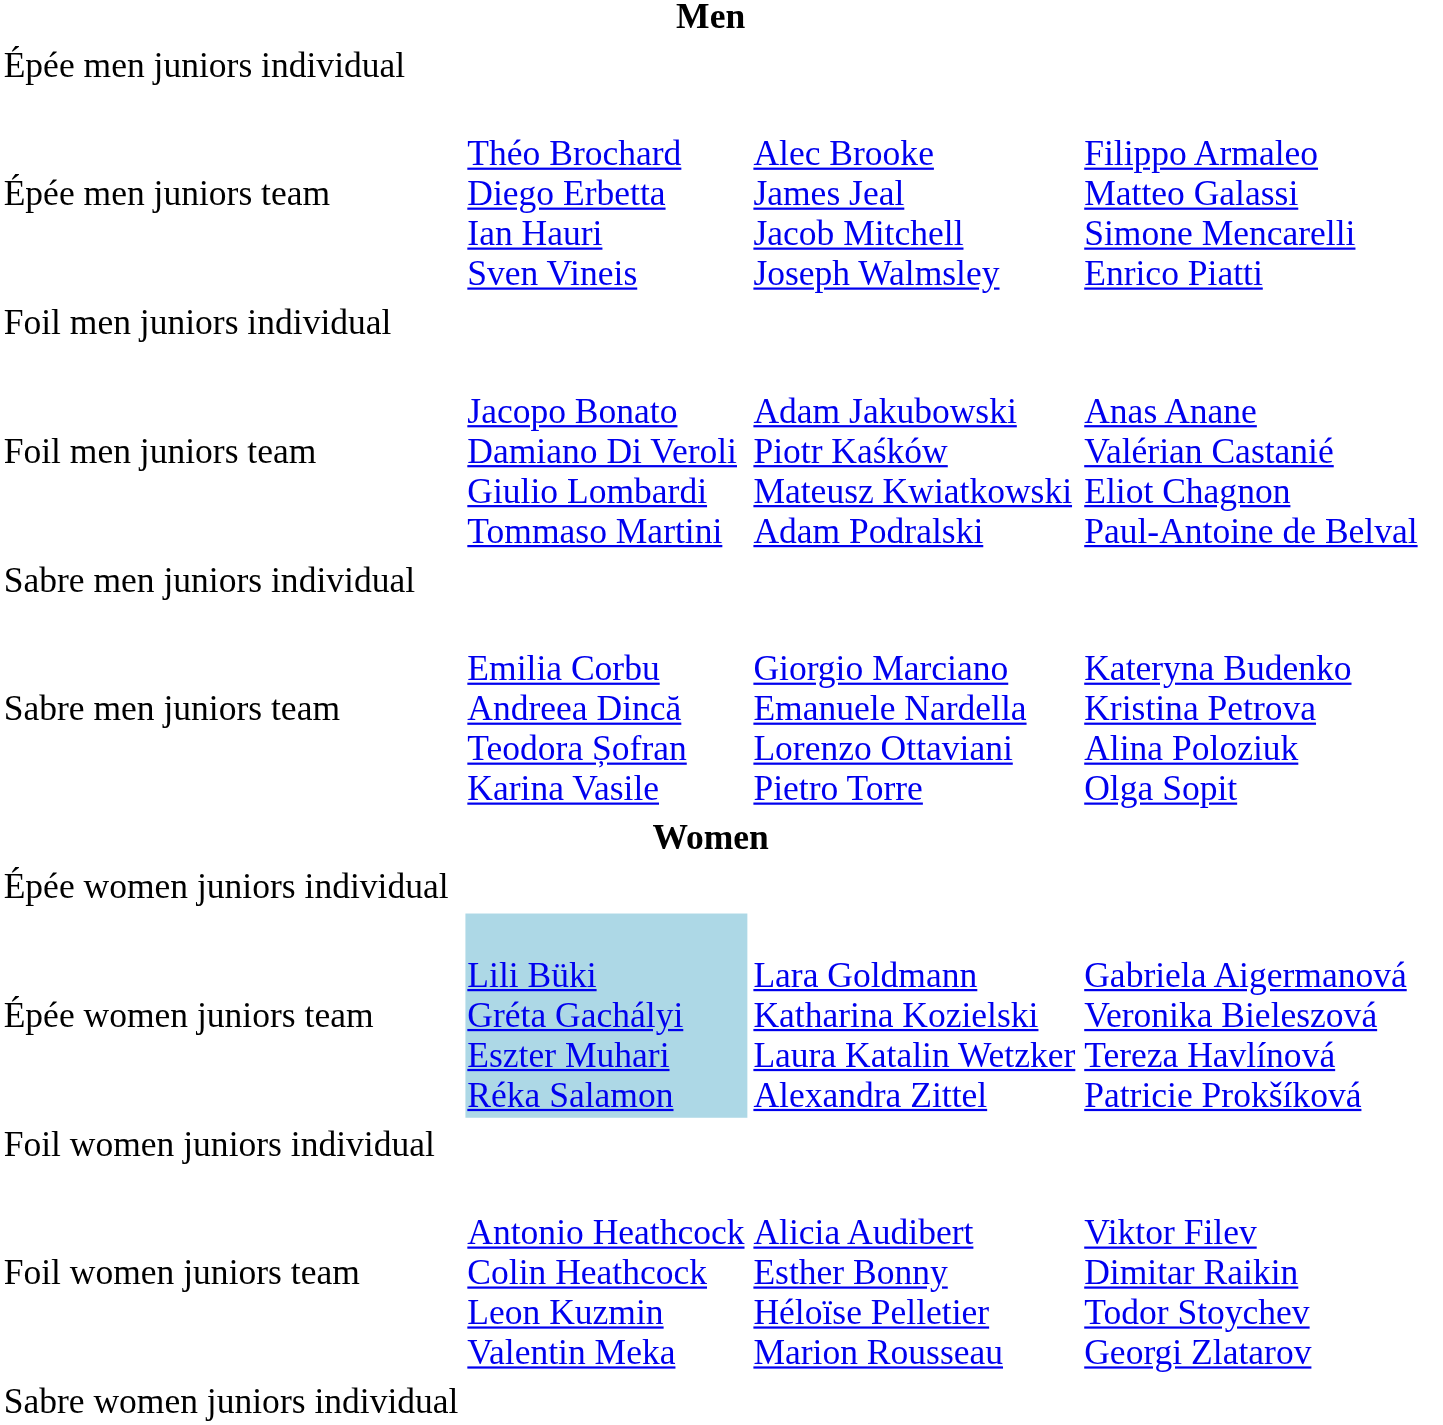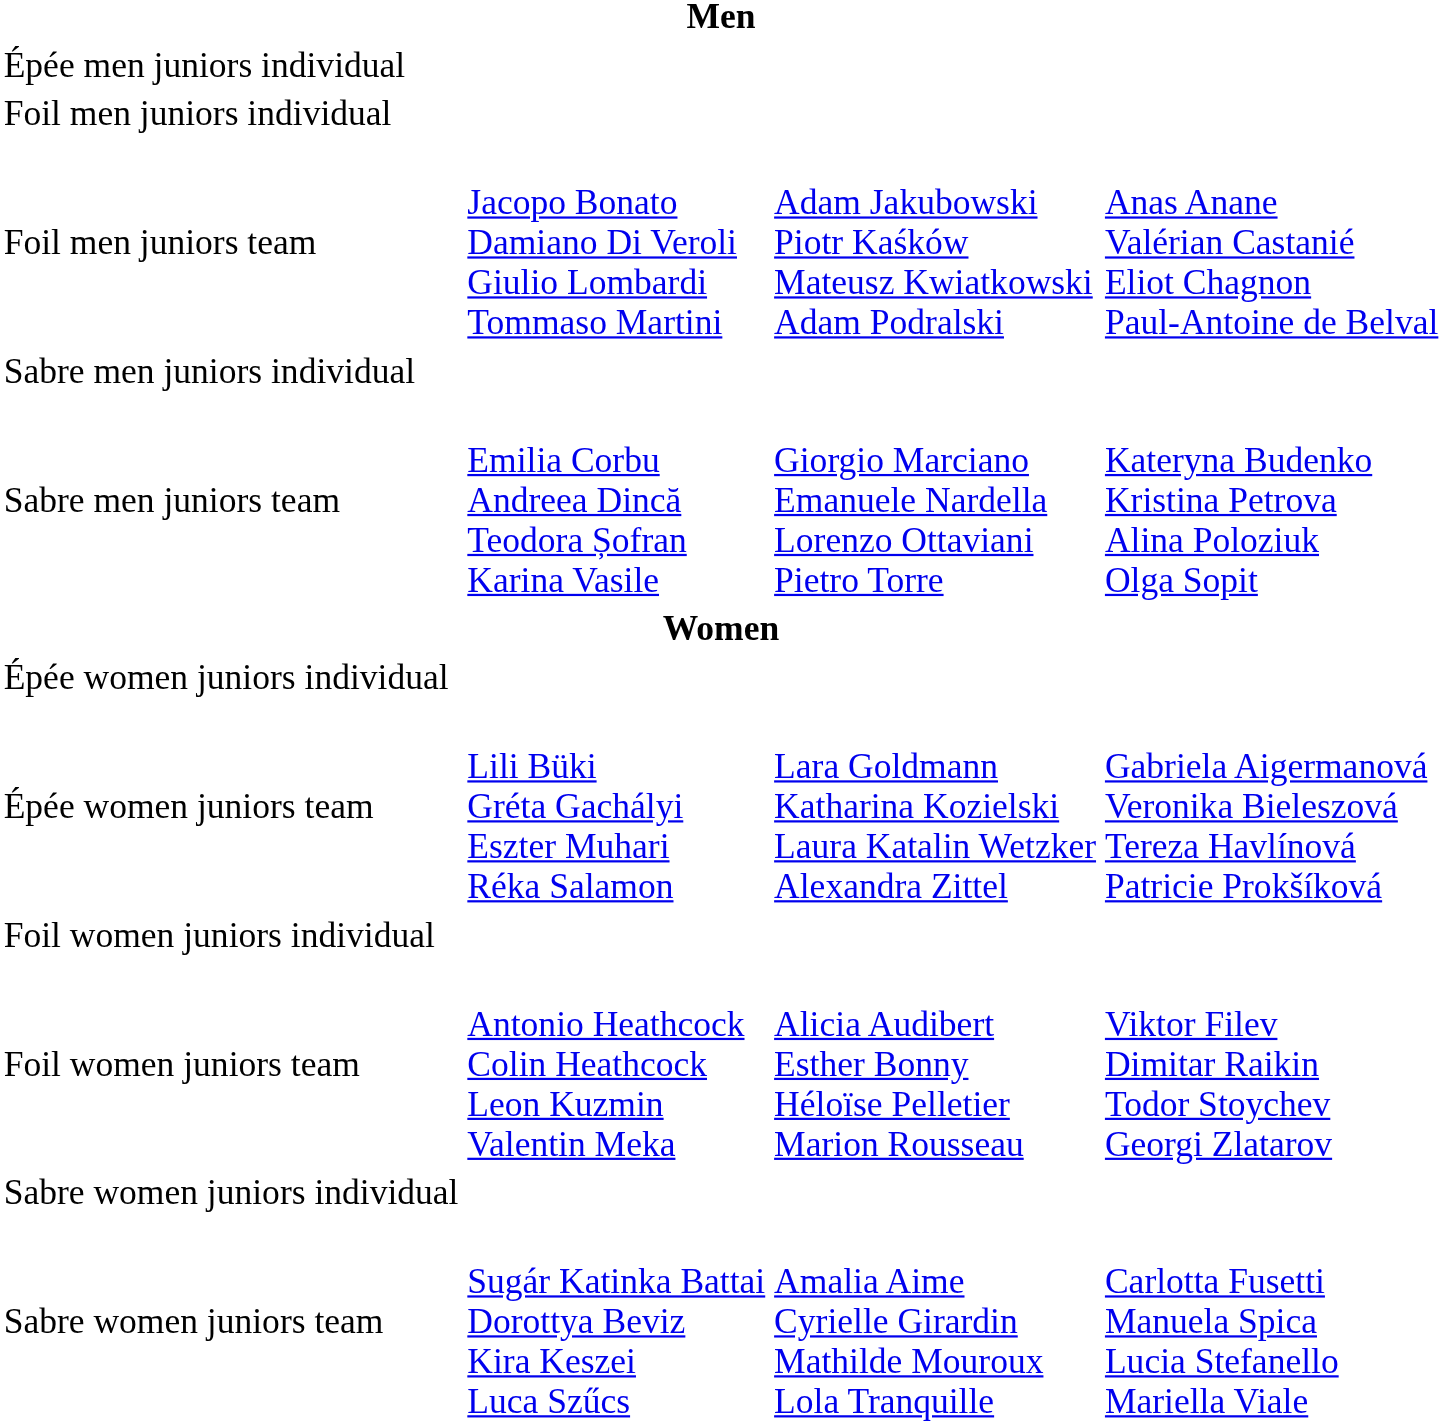 <table>
 <tr>
 <th colspan=4>Men</th>
 </tr>
 <tr>
 <td>Épée men juniors individual</td>
 <td></td>
 <td></td>
 <td><br></td>
-</tr>
-<tr>
-<td>Épée men juniors team</td>
-<td><br><a href='#'>Théo Brochard</a><br><a href='#'>Diego Erbetta</a><br><a href='#'>Ian Hauri</a><br><a href='#'>Sven Vineis</a></td>
-<td><br><a href='#'>Alec Brooke</a><br><a href='#'>James Jeal</a><br><a href='#'>Jacob Mitchell</a><br><a href='#'>Joseph Walmsley</a></td>
-<td><br><a href='#'>Filippo Armaleo</a><br><a href='#'>Matteo Galassi</a><br><a href='#'>Simone Mencarelli</a><br><a href='#'>Enrico Piatti</a></td>
 </tr>
 <tr>
 <td>Foil men juniors individual</td>
 <td></td>
 <td></td>
 <td><br></td>
 </tr>
 <tr>
 <td>Foil men juniors team</td>
 <td><br><a href='#'>Jacopo Bonato</a><br><a href='#'>Damiano Di Veroli</a><br><a href='#'>Giulio Lombardi</a><br><a href='#'>Tommaso Martini</a></td>
 <td><br><a href='#'>Adam Jakubowski</a><br><a href='#'>Piotr Kaśków</a><br><a href='#'>Mateusz Kwiatkowski</a><br><a href='#'>Adam Podralski</a></td>
 <td><br><a href='#'>Anas Anane</a><br><a href='#'>Valérian Castanié</a><br><a href='#'>Eliot Chagnon</a><br><a href='#'>Paul-Antoine de Belval</a></td>
 </tr>
 <tr>
 <td>Sabre men juniors individual</td>
 <td></td>
 <td></td>
 <td><br></td>
 </tr>
 <tr>
 <td>Sabre men juniors team</td>
 <td><br><a href='#'>Emilia Corbu</a><br><a href='#'>Andreea Dincă</a><br><a href='#'>Teodora Șofran</a><br><a href='#'>Karina Vasile</a></td>
 <td><br><a href='#'>Giorgio Marciano</a><br><a href='#'>Emanuele Nardella</a><br><a href='#'>Lorenzo Ottaviani</a><br><a href='#'>Pietro Torre</a></td>
 <td><br><a href='#'>Kateryna Budenko</a><br><a href='#'>Kristina Petrova</a><br><a href='#'>Alina Poloziuk</a><br><a href='#'>Olga Sopit</a></td>
 </tr>
 <tr>
 <th colspan=4>Women</th>
 </tr>
 <tr>
 <td>Épée women juniors individual</td>
 <td></td>
 <td></td>
 <td><br></td>
 </tr>
 <tr>
 <td>Épée women juniors team</td>
-<td style="background: lightblue;"><br><a href='#'>Lili Büki</a><br><a href='#'>Gréta Gachályi</a><br><a href='#'>Eszter Muhari</a><br><a href='#'>Réka Salamon</a></td>
+<td><br><a href='#'>Lili Büki</a><br><a href='#'>Gréta Gachályi</a><br><a href='#'>Eszter Muhari</a><br><a href='#'>Réka Salamon</a></td>
 <td><br><a href='#'>Lara Goldmann</a><br><a href='#'>Katharina Kozielski</a><br><a href='#'>Laura Katalin Wetzker</a><br><a href='#'>Alexandra Zittel</a></td>
 <td><br><a href='#'>Gabriela Aigermanová</a><br><a href='#'>Veronika Bieleszová</a><br><a href='#'>Tereza Havlínová</a><br><a href='#'>Patricie Prokšíková</a></td>
 </tr>
 <tr>
 <td>Foil women juniors individual</td>
 <td></td>
 <td></td>
 <td><br></td>
 </tr>
 <tr>
 <td>Foil women juniors team</td>
 <td><br><a href='#'>Antonio Heathcock</a><br><a href='#'>Colin Heathcock</a><br><a href='#'>Leon Kuzmin</a><br><a href='#'>Valentin Meka</a></td>
 <td><br><a href='#'>Alicia Audibert</a><br><a href='#'>Esther Bonny</a><br><a href='#'>Héloïse Pelletier</a><br><a href='#'>Marion Rousseau</a></td>
 <td><br><a href='#'>Viktor Filev</a><br><a href='#'>Dimitar Raikin</a><br><a href='#'>Todor Stoychev</a><br><a href='#'>Georgi Zlatarov</a></td>
 </tr>
 <tr>
 <td>Sabre women juniors individual</td>
 <td></td>
 <td></td>
 <td><br></td>
 </tr>
+<tr>
+<td>Sabre women juniors team</td>
+<td><br><a href='#'>Sugár Katinka Battai</a><br><a href='#'>Dorottya Beviz</a><br><a href='#'>Kira Keszei</a><br><a href='#'>Luca Szűcs</a></td>
+<td><br><a href='#'>Amalia Aime</a><br><a href='#'>Cyrielle Girardin</a><br><a href='#'>Mathilde Mouroux</a><br><a href='#'>Lola Tranquille</a></td>
+<td><br><a href='#'>Carlotta Fusetti</a><br><a href='#'>Manuela Spica</a><br><a href='#'>Lucia Stefanello</a><br><a href='#'>Mariella Viale</a></td>
+</tr>
 </table>
